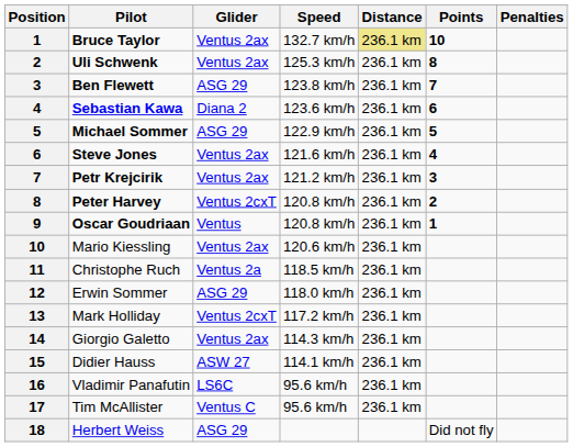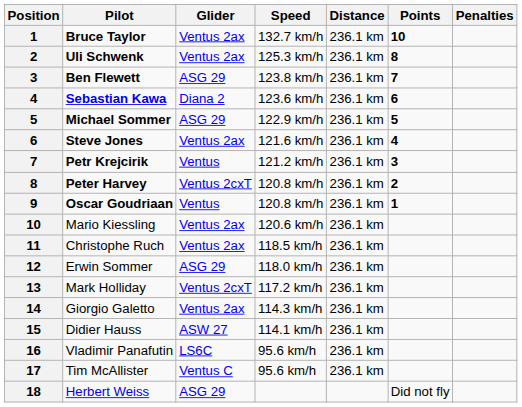 <table class="wikitable" style="font-size: 95%;">
 <tr>
 <th>Position</th>
 <th>Pilot</th>
 <th>Glider</th>
 <th>Speed</th>
 <th>Distance</th>
 <th>Points</th>
 <th>Penalties</th>
 </tr>
 <tr>
 <th>1</th>
 <td> <strong>Bruce Taylor</strong></td>
 <td><a href='#'>Ventus 2ax</a></td>
 <td>132.7 km/h</td>
-<td style="background: khaki;">236.1 km</td>
+<td>236.1 km</td>
 <td><strong>10</strong></td>
 <td></td>
 </tr>
 <tr>
 <th>2</th>
 <td> <strong>Uli Schwenk</strong></td>
 <td><a href='#'>Ventus 2ax</a></td>
 <td>125.3 km/h</td>
 <td>236.1 km</td>
 <td><strong>8</strong></td>
 <td></td>
 </tr>
 <tr>
 <th>3</th>
 <td> <strong>Ben Flewett</strong></td>
 <td><a href='#'>ASG 29</a></td>
 <td>123.8 km/h</td>
 <td>236.1 km</td>
 <td><strong>7</strong></td>
 <td></td>
 </tr>
 <tr>
 <th>4</th>
 <td> <strong><a href='#'>Sebastian Kawa</a></strong></td>
 <td><a href='#'>Diana 2</a></td>
 <td>123.6 km/h</td>
 <td>236.1 km</td>
 <td><strong>6</strong></td>
 <td></td>
 </tr>
 <tr>
 <th>5</th>
 <td> <strong>Michael Sommer</strong></td>
 <td><a href='#'>ASG 29</a></td>
 <td>122.9 km/h</td>
 <td>236.1 km</td>
 <td><strong>5</strong></td>
 <td></td>
 </tr>
 <tr>
 <th>6</th>
 <td> <strong>Steve Jones</strong></td>
 <td><a href='#'>Ventus 2ax</a></td>
 <td>121.6 km/h</td>
 <td>236.1 km</td>
 <td><strong>4</strong></td>
 <td></td>
 </tr>
 <tr>
 <th>7</th>
 <td> <strong>Petr Krejcirik</strong></td>
-<td><a href='#'>Ventus 2ax</a></td>
+<td><a href='#'>Ventus</a></td>
 <td>121.2 km/h</td>
 <td>236.1 km</td>
 <td><strong>3</strong></td>
 <td></td>
 </tr>
 <tr>
 <th>8</th>
 <td> <strong>Peter Harvey</strong></td>
 <td><a href='#'>Ventus 2cxT</a></td>
 <td>120.8 km/h</td>
 <td>236.1 km</td>
 <td><strong>2</strong></td>
 <td></td>
 </tr>
 <tr>
 <th>9</th>
 <td> <strong>Oscar Goudriaan</strong></td>
 <td><a href='#'>Ventus</a></td>
 <td>120.8 km/h</td>
 <td>236.1 km</td>
 <td><strong>1</strong></td>
 <td></td>
 </tr>
 <tr>
 <th>10</th>
 <td> Mario Kiessling</td>
 <td><a href='#'>Ventus 2ax</a></td>
 <td>120.6 km/h</td>
 <td>236.1 km</td>
 <td></td>
 <td></td>
 </tr>
 <tr>
 <th>11</th>
 <td> Christophe Ruch</td>
-<td><a href='#'>Ventus 2a</a></td>
+<td><a href='#'>Ventus 2ax</a></td>
 <td>118.5 km/h</td>
 <td>236.1 km</td>
 <td></td>
 <td></td>
 </tr>
 <tr>
 <th>12</th>
 <td> Erwin Sommer</td>
 <td><a href='#'>ASG 29</a></td>
 <td>118.0 km/h</td>
 <td>236.1 km</td>
 <td></td>
 <td></td>
 </tr>
 <tr>
 <th>13</th>
 <td> Mark Holliday</td>
 <td><a href='#'>Ventus 2cxT</a></td>
 <td>117.2 km/h</td>
 <td>236.1 km</td>
 <td></td>
 <td></td>
 </tr>
 <tr>
 <th>14</th>
 <td> Giorgio Galetto</td>
 <td><a href='#'>Ventus 2ax</a></td>
 <td>114.3 km/h</td>
 <td>236.1 km</td>
 <td></td>
 <td></td>
 </tr>
 <tr>
 <th>15</th>
 <td> Didier Hauss</td>
 <td><a href='#'>ASW 27</a></td>
 <td>114.1 km/h</td>
 <td>236.1 km</td>
 <td></td>
 <td></td>
 </tr>
 <tr>
 <th>16</th>
 <td> Vladimir Panafutin</td>
 <td><a href='#'>LS6C</a></td>
 <td>95.6 km/h</td>
 <td>236.1 km</td>
 <td></td>
 <td></td>
 </tr>
 <tr>
 <th>17</th>
 <td> Tim McAllister</td>
 <td><a href='#'>Ventus C</a></td>
 <td>95.6 km/h</td>
 <td>236.1 km</td>
 <td></td>
 <td></td>
 </tr>
 <tr>
 <th>18</th>
 <td> <a href='#'>Herbert Weiss</a></td>
 <td><a href='#'>ASG 29</a></td>
 <td></td>
 <td></td>
 <td>Did not fly</td>
 <td></td>
 </tr>
 </table>
